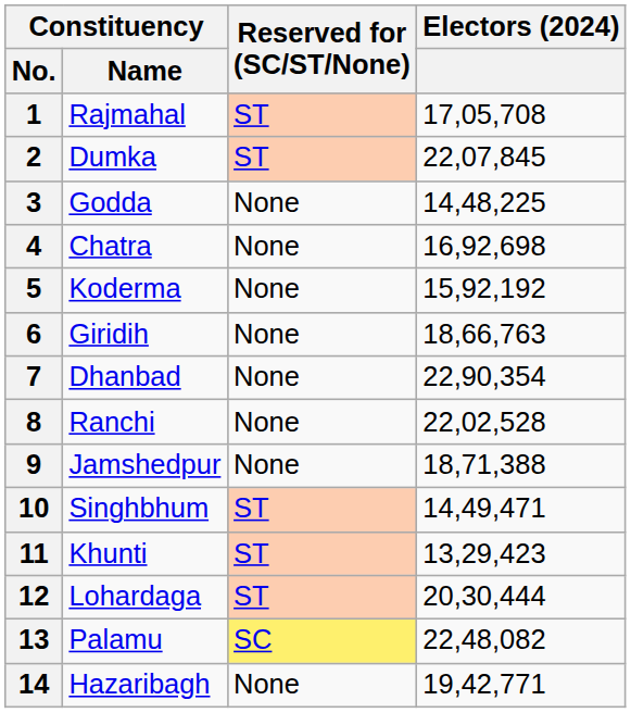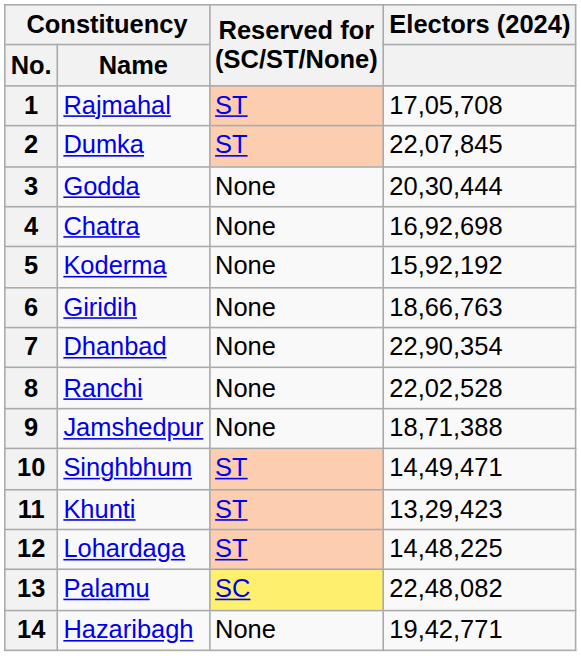 <table class="wikitable sortable">
 <tr>
 <th scope=colgroup colspan="2">Constituency</th>
 <th scope=col rowspan=2>Reserved for<br>(SC/ST/None)</th>
 <th>Electors (2024)</th>
 </tr>
 <tr>
 <th scope=col>No.</th>
 <th scope=col>Name</th>
 <th></th>
 </tr>
 <tr>
 <th scope=row>1</th>
 <td><a href='#'>Rajmahal</a></td>
 <td style="background:#fdcdb0;"><a href='#'>ST</a></td>
 <td>17,05,708</td>
 </tr>
 <tr>
 <th scope=row>2</th>
 <td><a href='#'>Dumka</a></td>
 <td style="background:#fdcdb0;"><a href='#'>ST</a></td>
 <td>22,07,845</td>
 </tr>
 <tr>
 <th scope=row>3</th>
 <td><a href='#'>Godda</a></td>
 <td>None</td>
-<td>14,48,225</td>
+<td>20,30,444</td>
 </tr>
 <tr>
 <th scope=row>4</th>
 <td><a href='#'>Chatra</a></td>
 <td>None</td>
 <td>16,92,698</td>
 </tr>
 <tr>
 <th scope=row>5</th>
 <td><a href='#'>Koderma</a></td>
 <td>None</td>
 <td>15,92,192</td>
 </tr>
 <tr>
 <th scope=row>6</th>
 <td><a href='#'>Giridih</a></td>
 <td>None</td>
 <td>18,66,763</td>
 </tr>
 <tr>
 <th scope=row>7</th>
 <td><a href='#'>Dhanbad</a></td>
 <td>None</td>
 <td>22,90,354</td>
 </tr>
 <tr>
 <th scope=row>8</th>
 <td><a href='#'>Ranchi</a></td>
 <td>None</td>
 <td>22,02,528</td>
 </tr>
 <tr>
 <th scope=row>9</th>
 <td><a href='#'>Jamshedpur</a></td>
 <td>None</td>
 <td>18,71,388</td>
 </tr>
 <tr>
 <th scope=row>10</th>
 <td><a href='#'>Singhbhum</a></td>
 <td style="background:#fdcdb0;"><a href='#'>ST</a></td>
 <td>14,49,471</td>
 </tr>
 <tr>
 <th scope=row>11</th>
 <td><a href='#'>Khunti</a></td>
 <td style="background:#fdcdb0;"><a href='#'>ST</a></td>
 <td>13,29,423</td>
 </tr>
 <tr>
 <th scope=row>12</th>
 <td><a href='#'>Lohardaga</a></td>
 <td style="background:#fdcdb0;"><a href='#'>ST</a></td>
-<td>20,30,444</td>
+<td>14,48,225</td>
 </tr>
 <tr>
 <th scope=row>13</th>
 <td><a href='#'>Palamu</a></td>
 <td style="background:#fef06d;"><a href='#'>SC</a></td>
 <td>22,48,082</td>
 </tr>
 <tr>
 <th scope=row>14</th>
 <td><a href='#'>Hazaribagh</a></td>
 <td>None</td>
 <td>19,42,771</td>
 </tr>
 </table>
